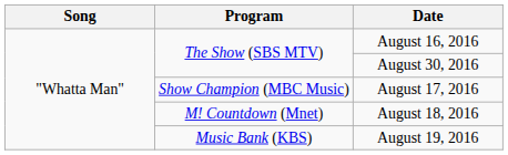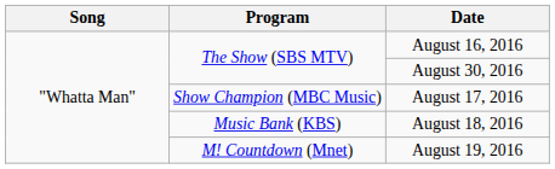 <table class="wikitable" style="text-align:center">
 <tr>
 <th style="width:150px;">Song</th>
 <th style="width:200px;">Program</th>
 <th style="width:150px;">Date</th>
 </tr>
 <tr>
 <td rowspan="5">"Whatta Man"</td>
 <td rowspan="2"><em><a href='#'>The Show</a></em> (<a href='#'>SBS MTV</a>)</td>
 <td>August 16, 2016</td>
 </tr>
 <tr>
 <td>August 30, 2016</td>
 </tr>
 <tr>
 <td><em><a href='#'>Show Champion</a></em> (<a href='#'>MBC Music</a>)</td>
 <td>August 17, 2016</td>
 </tr>
 <tr>
-<td><em><a href='#'>M! Countdown</a></em> (<a href='#'>Mnet</a>)</td>
+<td><em><a href='#'>Music Bank</a></em> (<a href='#'>KBS</a>)</td>
 <td>August 18, 2016</td>
 </tr>
 <tr>
-<td><em><a href='#'>Music Bank</a></em> (<a href='#'>KBS</a>)</td>
+<td><em><a href='#'>M! Countdown</a></em> (<a href='#'>Mnet</a>)</td>
 <td>August 19, 2016</td>
 </tr>
 </table>
